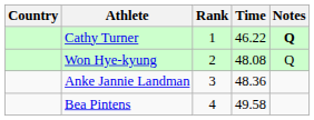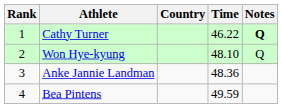 <table class="wikitable" style="text-align:center">
 <tr>
+<th>Rank</th>
+<th>Athlete</th>
 <th>Country</th>
-<th>Athlete</th>
-<th>Rank</th>
 <th>Time</th>
 <th>Notes</th>
 </tr>
 <tr bgcolor=ccffcc>
+<td>1</td>
+<td align=left><a href='#'>Cathy Turner</a></td>
 <td align=left></td>
-<td align=left><a href='#'>Cathy Turner</a></td>
-<td>1</td>
 <td>46.22</td>
 <td><strong>Q</strong></td>
 </tr>
 <tr bgcolor=ccffcc>
+<td>2</td>
+<td align=left><a href='#'>Won Hye-kyung</a></td>
 <td align=left></td>
-<td align=left><a href='#'>Won Hye-kyung</a></td>
-<td>2</td>
-<td>48.08</td>
+<td>48.10</td>
 <td>Q</td>
 </tr>
 <tr>
+<td>3</td>
+<td align=left><a href='#'>Anke Jannie Landman</a></td>
 <td align=left></td>
-<td align=left><a href='#'>Anke Jannie Landman</a></td>
-<td>3</td>
 <td>48.36</td>
 <td></td>
 </tr>
 <tr>
+<td>4</td>
+<td align=left><a href='#'>Bea Pintens</a></td>
 <td align=left></td>
-<td align=left><a href='#'>Bea Pintens</a></td>
-<td>4</td>
-<td>49.58</td>
+<td>49.59</td>
 <td></td>
 </tr>
 </table>
